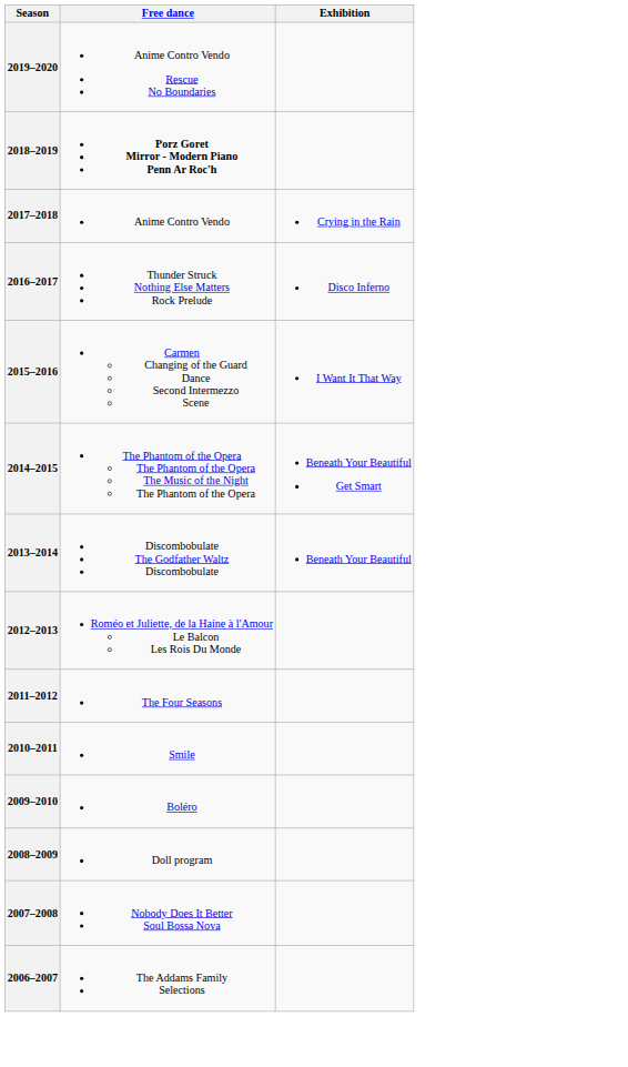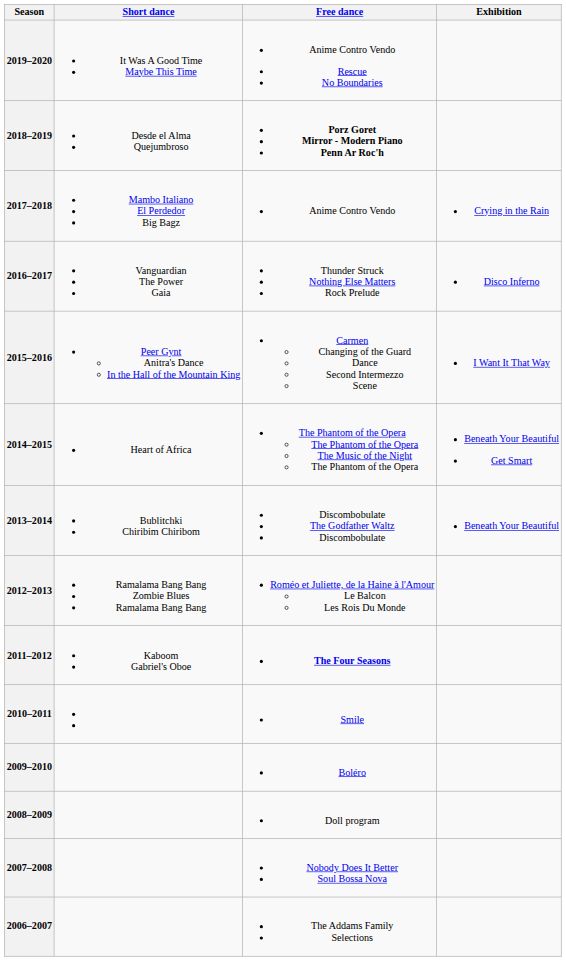 <table class=wikitable style=text-align:center>
 <tr>
 <th>Season</th>
+<th><a href='#'>Short dance</a></th>
 <th><a href='#'>Free dance</a></th>
 <th>Exhibition</th>
 </tr>
 <tr>
 <th>2019–2020 <br> </th>
+<td><br><ul><li> It Was A Good Time <br> </li><li> <a href='#'>Maybe This Time</a> <br> </li></ul></td>
 <td><br><ul><li>Anime Contro Vendo <br></li></ul><ul><li><a href='#'>Rescue</a> <br> </li><li><a href='#'>No Boundaries</a> <br> </li></ul></td>
 <td></td>
 </tr>
 <tr>
 <th>2018–2019 <br> </th>
+<td><br><ul><li> Desde el Alma <br> </li><li> Quejumbroso <br></li></ul></td>
 <td><strong><br><ul><li>Porz Goret <br> </li><li>Mirror - Modern Piano <br> </li><li>Penn Ar Roc'h <br> </li></ul></strong></td>
 <td></td>
 </tr>
 <tr>
 <th>2017–2018 <br> </th>
+<td><br><ul><li> <a href='#'>Mambo Italiano</a> <br></li><li> <a href='#'>El Perdedor</a> <br></li><li> Big Bagz <br></li></ul></td>
 <td><br><ul><li>Anime Contro Vendo <br></li></ul></td>
 <td><br><ul><li><a href='#'>Crying in the Rain</a> <br></li></ul></td>
 </tr>
 <tr>
 <th>2016–2017 <br> </th>
+<td><br><ul><li> Vanguardian <br></li><li> The Power <br></li><li> Gaia <br></li></ul></td>
 <td><br><ul><li>Thunder Struck <br></li><li><a href='#'>Nothing Else Matters</a> <br></li><li>Rock Prelude <br></li></ul></td>
 <td><br><ul><li><a href='#'>Disco Inferno</a> <br> </li></ul></td>
 </tr>
 <tr>
 <th>2015–2016 <br> </th>
+<td><br><ul><li><a href='#'>Peer Gynt</a> <br><ul><li>Anitra's Dance</li><li><a href='#'>In the Hall of the Mountain King</a> <br></li></ul></li></ul></td>
 <td><br><ul><li><a href='#'>Carmen</a> <br><ul><li>Changing of the Guard</li><li>Dance</li><li>Second Intermezzo</li><li>Scene <br></li></ul></li></ul></td>
 <td><br><ul><li><a href='#'>I Want It That Way</a> <br></li></ul></td>
 </tr>
 <tr>
 <th>2014–2015 <br> </th>
+<td><br><ul><li>Heart of Africa <br></li></ul></td>
 <td><br><ul><li><a href='#'>The Phantom of the Opera</a> <br><ul><li><a href='#'>The Phantom of the Opera</a></li><li><a href='#'>The Music of the Night</a></li><li>The Phantom of the Opera</li></ul></li></ul></td>
 <td><br><ul><li><a href='#'>Beneath Your Beautiful</a> <br></li></ul><ul><li><a href='#'>Get Smart</a> <br></li></ul></td>
 </tr>
 <tr>
 <th>2013–2014 <br> </th>
+<td><br><ul><li>Bublitchki <br></li><li>Chiribim Chiribom <br></li></ul></td>
 <td><br><ul><li>Discombobulate <br></li><li><a href='#'>The Godfather Waltz</a> <br></li><li>Discombobulate</li></ul></td>
 <td><br><ul><li><a href='#'>Beneath Your Beautiful</a> <br></li></ul></td>
 </tr>
 <tr>
 <th>2012–2013 <br> </th>
+<td><br><ul><li>Ramalama Bang Bang <br></li><li>Zombie Blues <br></li><li>Ramalama Bang Bang <br></li></ul></td>
 <td><br><ul><li><a href='#'>Roméo et Juliette, de la Haine à l'Amour</a> <br><ul><li>Le Balcon</li><li>Les Rois Du Monde</li></ul></li></ul></td>
 <td></td>
 </tr>
 <tr>
 <th>2011–2012 <br> </th>
-<td><br><ul><li><a href='#'>The Four Seasons</a> <br></li></ul></td>
+<td><br><ul><li>Kaboom <br></li><li>Gabriel's Oboe <br></li></ul></td>
+<td><strong><br><ul><li><a href='#'>The Four Seasons</a> <br></li></ul></strong></td>
 <td></td>
 </tr>
 <tr>
 <th>2010–2011</th>
+<td><br><ul><li></li><li></li></ul></td>
 <td><br><ul><li><a href='#'>Smile</a> <br></li></ul></td>
 <td></td>
 </tr>
 <tr>
 <th>2009–2010</th>
+<td></td>
 <td><br><ul><li><a href='#'>Boléro</a> <br></li></ul></td>
 <td></td>
 </tr>
 <tr>
 <th>2008–2009</th>
+<td></td>
 <td><br><ul><li>Doll program</li></ul></td>
 <td></td>
 </tr>
 <tr>
 <th>2007–2008</th>
+<td></td>
 <td><br><ul><li><a href='#'>Nobody Does It Better</a> <br></li><li><a href='#'>Soul Bossa Nova</a> <br></li></ul></td>
 <td></td>
 </tr>
 <tr>
 <th>2006–2007</th>
+<td></td>
 <td><br><ul><li>The Addams Family</li><li>Selections <br></li></ul></td>
 <td></td>
 </tr>
 </table>
